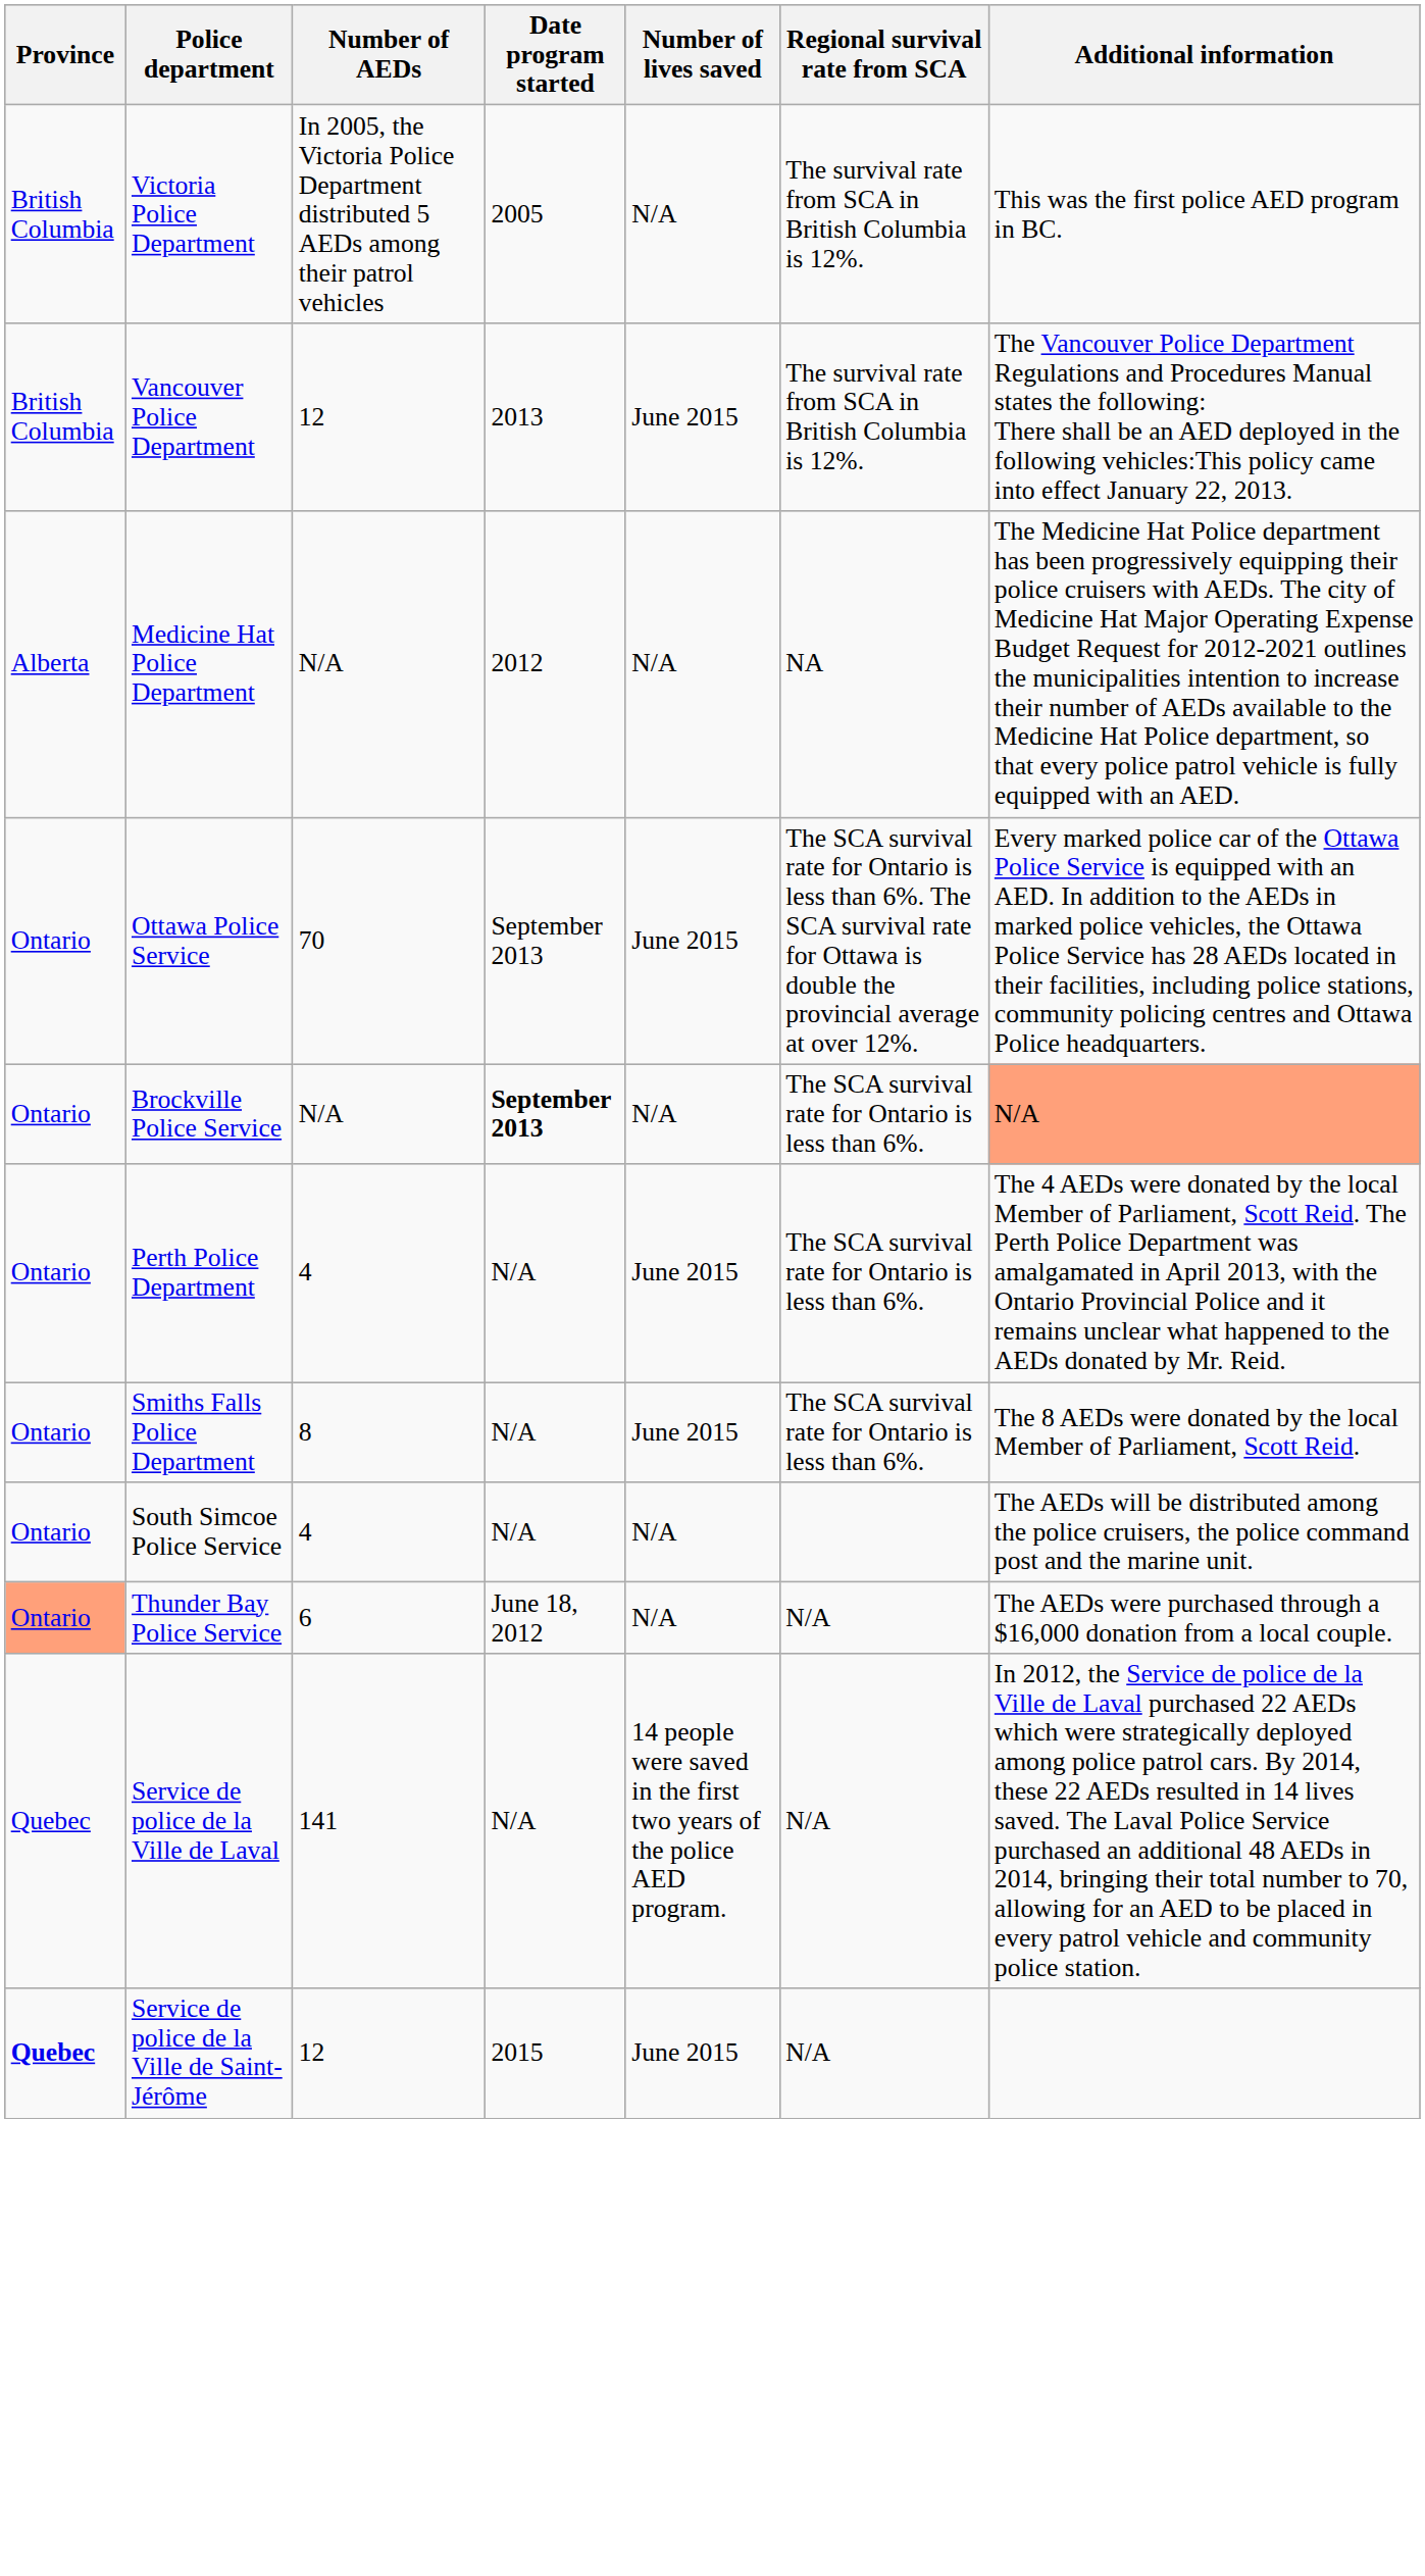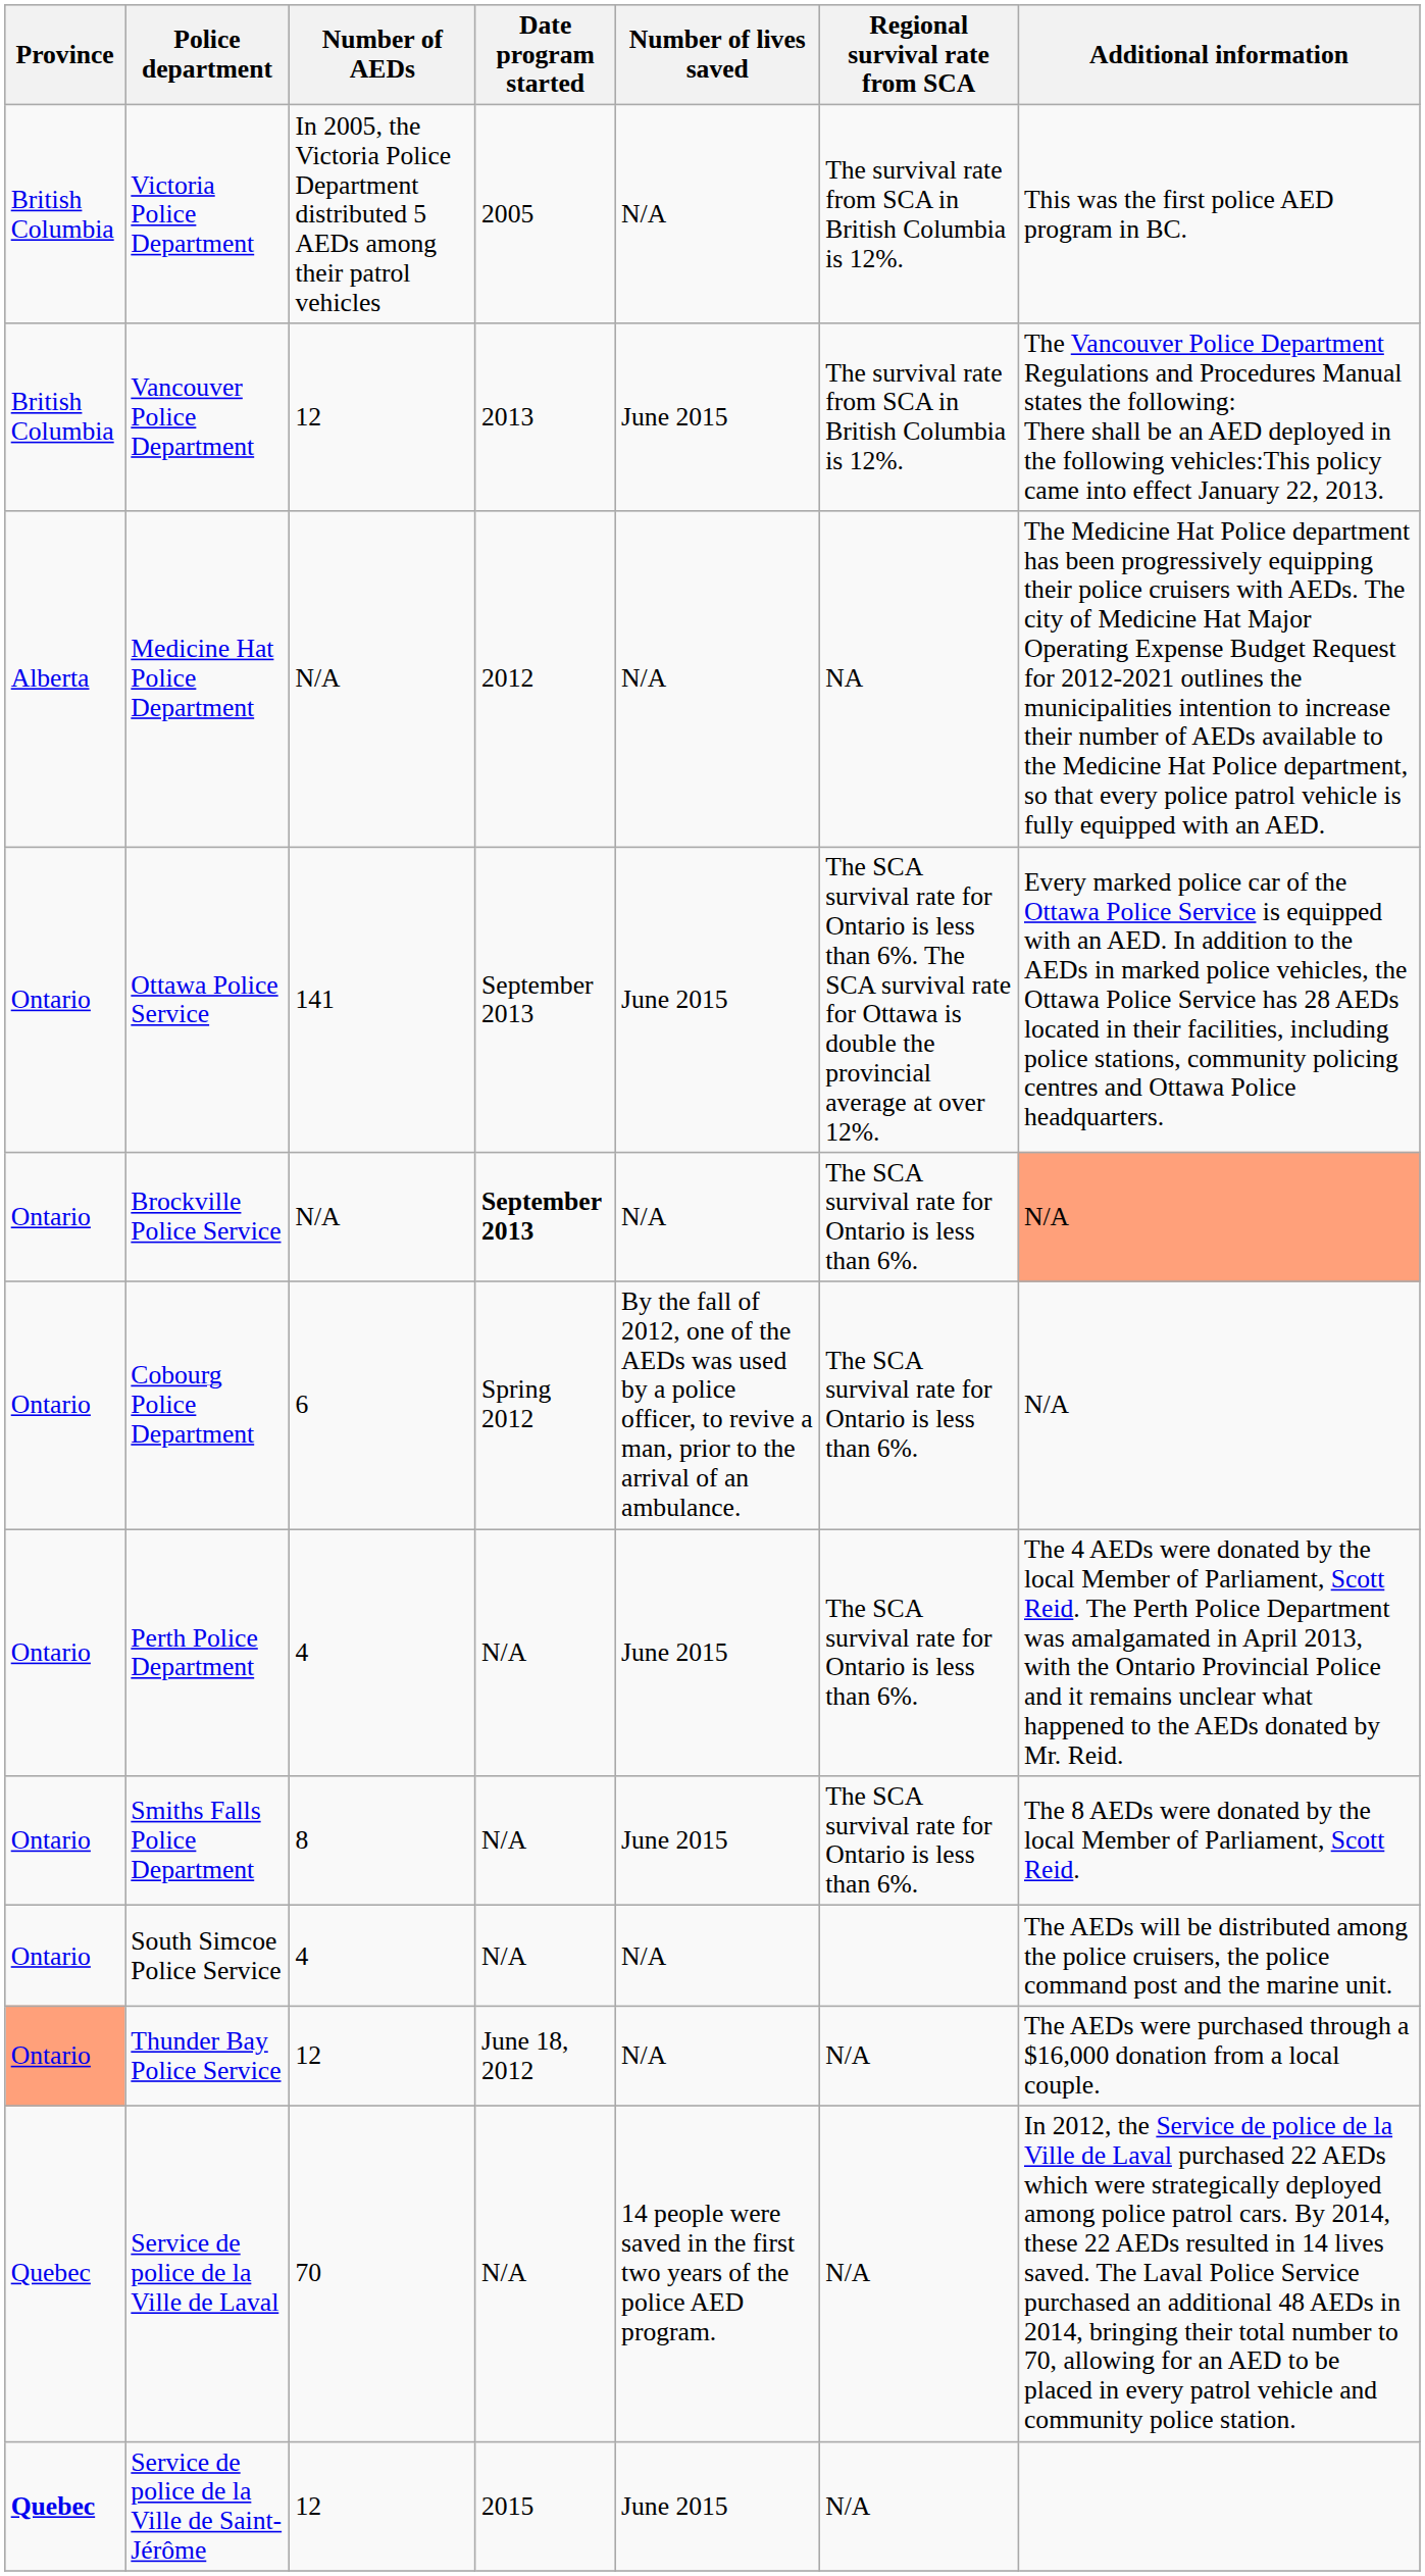 <table class="wikitable sortable">
 <tr>
 <th>Province</th>
 <th>Police department</th>
 <th>Number of AEDs</th>
 <th>Date program started</th>
 <th>Number of lives saved</th>
 <th>Regional survival rate from SCA</th>
 <th>Additional information</th>
 </tr>
 <tr>
 <td><a href='#'>British Columbia</a></td>
 <td><a href='#'>Victoria Police Department</a></td>
 <td>In 2005, the Victoria Police Department distributed 5 AEDs among their patrol vehicles</td>
 <td>2005</td>
 <td>N/A</td>
 <td>The survival rate from SCA in British Columbia is 12%.</td>
 <td>This was the first police AED program in BC.</td>
 </tr>
 <tr>
 <td><a href='#'>British Columbia</a></td>
 <td><a href='#'>Vancouver Police Department</a></td>
 <td>12</td>
 <td>2013</td>
 <td>June 2015</td>
 <td>The survival rate from SCA in British Columbia is 12%.</td>
 <td>The <a href='#'>Vancouver Police Department</a> Regulations and Procedures Manual states the following:<br>There shall be an AED deployed in the following vehicles:This policy came into effect January 22, 2013.</td>
 </tr>
 <tr>
 <td><a href='#'>Alberta</a></td>
 <td><a href='#'>Medicine Hat Police Department</a></td>
 <td>N/A</td>
 <td>2012</td>
 <td>N/A</td>
 <td>NA</td>
 <td>The Medicine Hat Police department has been progressively equipping their police cruisers with AEDs. The city of Medicine Hat Major Operating Expense Budget Request for 2012-2021 outlines the municipalities intention to increase their number of AEDs available to the Medicine Hat Police department, so that every police patrol vehicle is fully equipped with an AED.</td>
 </tr>
 <tr>
 <td><a href='#'>Ontario</a></td>
 <td><a href='#'>Ottawa Police Service</a></td>
-<td>70</td>
+<td>141</td>
 <td>September 2013</td>
 <td>June 2015</td>
 <td>The SCA survival rate for Ontario is less than 6%. The SCA survival rate for Ottawa is double the provincial average at over 12%.</td>
 <td>Every marked police car of the <a href='#'>Ottawa Police Service</a> is equipped with an AED. In addition to the AEDs in marked police vehicles, the Ottawa Police Service has 28 AEDs located in their facilities, including police stations, community policing centres and Ottawa Police headquarters.</td>
 </tr>
 <tr>
 <td><a href='#'>Ontario</a></td>
 <td><a href='#'>Brockville Police Service</a></td>
 <td>N/A</td>
 <td><strong>September 2013</strong></td>
 <td>N/A</td>
 <td>The SCA survival rate for Ontario is less than 6%.</td>
 <td style="background: lightsalmon;">N/A</td>
+</tr>
+<tr>
+<td><a href='#'>Ontario</a></td>
+<td><a href='#'>Cobourg Police Department</a></td>
+<td>6</td>
+<td>Spring 2012</td>
+<td>By the fall of 2012, one of the AEDs was used by a police officer, to revive a man, prior to the arrival of an ambulance.</td>
+<td>The SCA survival rate for Ontario is less than 6%.</td>
+<td>N/A</td>
 </tr>
 <tr>
 <td><a href='#'>Ontario</a></td>
 <td><a href='#'>Perth Police Department</a></td>
 <td>4</td>
 <td>N/A</td>
 <td>June 2015</td>
 <td>The SCA survival rate for Ontario is less than 6%.</td>
 <td>The 4 AEDs were donated by the local Member of Parliament, <a href='#'>Scott Reid</a>. The Perth Police Department was amalgamated in April 2013, with the Ontario Provincial Police and it remains unclear what happened to the AEDs donated by Mr. Reid.</td>
 </tr>
 <tr>
 <td><a href='#'>Ontario</a></td>
 <td><a href='#'>Smiths Falls Police Department</a></td>
 <td>8</td>
 <td>N/A</td>
 <td>June 2015</td>
 <td>The SCA survival rate for Ontario is less than 6%.</td>
 <td>The 8 AEDs were donated by the local Member of Parliament, <a href='#'>Scott Reid</a>.</td>
 </tr>
 <tr>
 <td><a href='#'>Ontario</a></td>
 <td>South Simcoe Police Service</td>
 <td>4</td>
 <td>N/A</td>
 <td>N/A</td>
 <td></td>
 <td>The AEDs will be distributed among the police cruisers, the police command post and the marine unit.</td>
 </tr>
 <tr>
 <td style="background: lightsalmon;"><a href='#'>Ontario</a></td>
 <td><a href='#'>Thunder Bay Police Service</a></td>
-<td>6</td>
+<td>12</td>
 <td>June 18, 2012</td>
 <td>N/A</td>
 <td>N/A</td>
 <td>The AEDs were purchased through a $16,000 donation from a local couple.</td>
 </tr>
 <tr>
 <td><a href='#'>Quebec</a></td>
 <td><a href='#'>Service de police de la Ville de Laval</a></td>
-<td>141</td>
+<td>70</td>
 <td>N/A</td>
 <td>14 people were saved in the first two years of the police AED program.</td>
 <td>N/A</td>
 <td>In 2012, the <a href='#'>Service de police de la Ville de Laval</a> purchased 22 AEDs which were strategically deployed among police patrol cars. By 2014, these 22 AEDs resulted in 14 lives saved.  The Laval Police Service purchased an additional 48 AEDs in 2014, bringing their total number to 70, allowing for an AED to be placed in every patrol vehicle and community police station.</td>
 </tr>
 <tr>
 <td><strong><a href='#'>Quebec</a></strong></td>
 <td><a href='#'>Service de police de la Ville de Saint-Jérôme</a></td>
 <td>12</td>
 <td>2015</td>
 <td>June 2015</td>
 <td>N/A</td>
 <td></td>
 </tr>
 </table>
